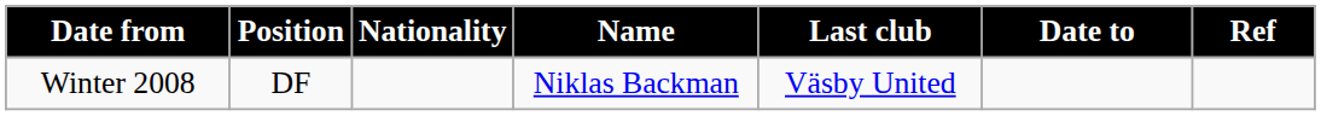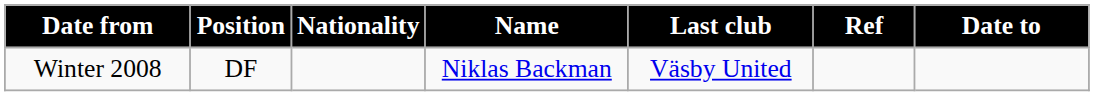 <table class="wikitable"  style="text-align:center; font-size:90%; ">
 <tr>
 <th style="background:#000000; color:white; width:200px;">Date from</th>
 <th style="background:#000000; color:white; width:50px;">Position</th>
 <th style="background:#000000; color:white; width:50px;">Nationality</th>
 <th style="background:#000000; color:white; width:200px;">Name</th>
 <th style="background:#000000; color:white; width:200px;">Last club</th>
+<th style="background:#000000; color:white; width:100px;">Ref</th>
 <th style="background:#000000; color:white; width:200px;">Date to</th>
-<th style="background:#000000; color:white; width:100px;">Ref</th>
 </tr>
 <tr>
 <td>Winter 2008</td>
 <td>DF</td>
 <td></td>
 <td><a href='#'>Niklas Backman</a></td>
 <td><a href='#'>Väsby United</a></td>
 <td></td>
 <td></td>
 </tr>
 </table>
